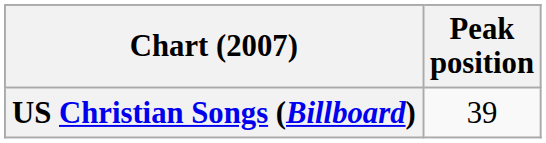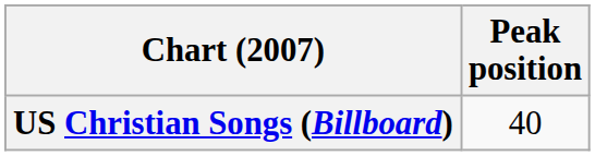 <table class="wikitable sortable plainrowheaders" style="text-align:center">
 <tr>
 <th scope="col">Chart (2007)</th>
 <th scope="col">Peak<br>position</th>
 </tr>
 <tr>
 <th scope="row">US <a href='#'>Christian Songs</a> (<em><a href='#'>Billboard</a></em>)</th>
-<td>39</td>
+<td>40</td>
 </tr>
 </table>
